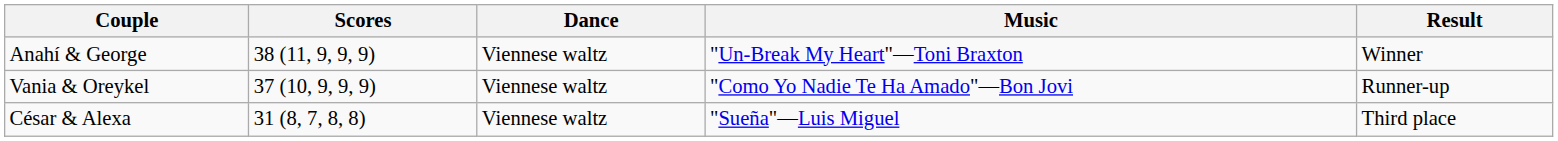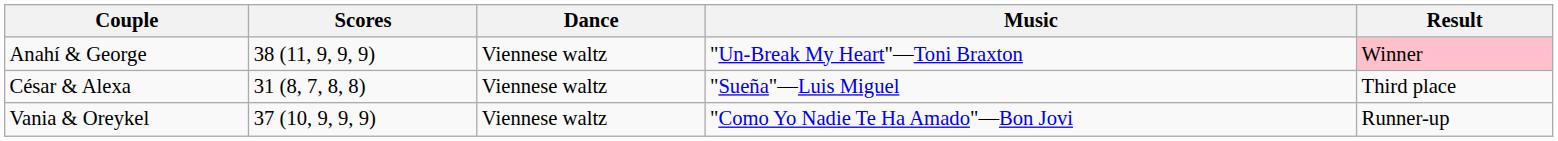 <table class="wikitable sortable" style="width:95%; white-space:nowrap">
 <tr>
 <th style="width:15%;">Couple</th>
 <th style="width:14%;">Scores</th>
 <th style="width:14%;">Dance</th>
 <th style="width:40%;">Music</th>
 <th style="width:12%;">Result</th>
 </tr>
 <tr>
 <td>Anahí & George</td>
 <td>38 (11, 9, 9, 9)</td>
 <td>Viennese waltz</td>
 <td>"<a href='#'>Un-Break My Heart</a>"—<a href='#'>Toni Braxton</a></td>
-<td>Winner</td>
+<td style="background: pink;">Winner</td>
+</tr>
+<tr>
+<td>César & Alexa</td>
+<td>31 (8, 7, 8, 8)</td>
+<td>Viennese waltz</td>
+<td>"<a href='#'>Sueña</a>"—<a href='#'>Luis Miguel</a></td>
+<td>Third place</td>
 </tr>
 <tr>
 <td>Vania & Oreykel</td>
 <td>37 (10, 9, 9, 9)</td>
 <td>Viennese waltz</td>
 <td>"<a href='#'>Como Yo Nadie Te Ha Amado</a>"—<a href='#'>Bon Jovi</a></td>
 <td>Runner-up</td>
 </tr>
-<tr>
-<td>César & Alexa</td>
-<td>31 (8, 7, 8, 8)</td>
-<td>Viennese waltz</td>
-<td>"<a href='#'>Sueña</a>"—<a href='#'>Luis Miguel</a></td>
-<td>Third place</td>
-</tr>
 </table>
